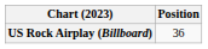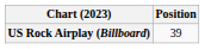 <table class="wikitable plainrowheaders" style="text-align:center">
 <tr>
 <th scope="col">Chart (2023)</th>
 <th scope="col">Position</th>
 </tr>
 <tr>
 <th scope="row">US Rock Airplay (<em>Billboard</em>)</th>
-<td>36</td>
+<td>39</td>
 </tr>
 </table>
